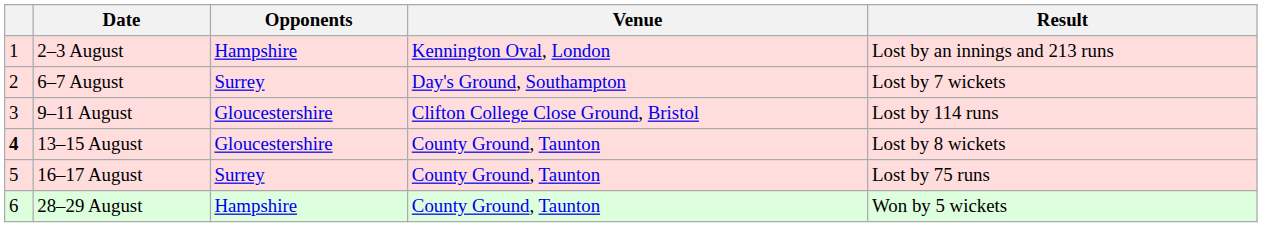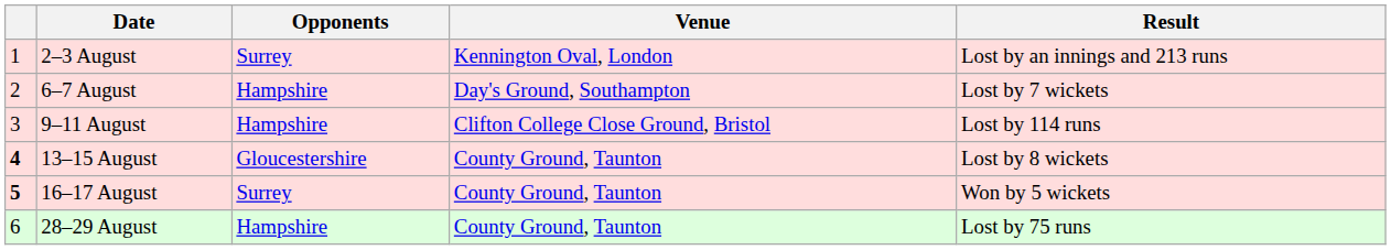 <table class="wikitable" style="width:80%; font-size:95%">
 <tr style="background:#efefef;">
 <th scope=col></th>
 <th scope=col>Date</th>
 <th scope=col>Opponents</th>
 <th scope=col>Venue</th>
 <th scope=col>Result</th>
 </tr>
 <tr style="background:#fdd;">
 <td>1</td>
 <td>2–3 August</td>
-<td><a href='#'>Hampshire</a></td>
+<td><a href='#'>Surrey</a></td>
 <td><a href='#'>Kennington Oval</a>, <a href='#'>London</a></td>
 <td>Lost by an innings and 213 runs</td>
 </tr>
 <tr style="background:#fdd;">
 <td>2</td>
 <td>6–7 August</td>
-<td><a href='#'>Surrey</a></td>
+<td><a href='#'>Hampshire</a></td>
 <td><a href='#'>Day's Ground</a>, <a href='#'>Southampton</a></td>
 <td>Lost by 7 wickets</td>
 </tr>
 <tr style="background:#fdd;">
 <td>3</td>
 <td>9–11 August</td>
-<td><a href='#'>Gloucestershire</a></td>
+<td><a href='#'>Hampshire</a></td>
 <td><a href='#'>Clifton College Close Ground</a>, <a href='#'>Bristol</a></td>
 <td>Lost by 114 runs</td>
 </tr>
 <tr style="background:#fdd;">
 <td><strong>4</strong></td>
 <td>13–15 August</td>
 <td><a href='#'>Gloucestershire</a></td>
 <td><a href='#'>County Ground</a>, <a href='#'>Taunton</a></td>
 <td>Lost by 8 wickets</td>
 </tr>
 <tr style="background:#fdd;">
-<td>5</td>
+<td><strong>5</strong></td>
 <td>16–17 August</td>
 <td><a href='#'>Surrey</a></td>
 <td><a href='#'>County Ground</a>, <a href='#'>Taunton</a></td>
-<td>Lost by 75 runs</td>
+<td>Won by 5 wickets</td>
 </tr>
 <tr style="background:#dfd;">
 <td>6</td>
 <td>28–29 August</td>
 <td><a href='#'>Hampshire</a></td>
 <td><a href='#'>County Ground</a>, <a href='#'>Taunton</a></td>
-<td>Won by 5 wickets</td>
+<td>Lost by 75 runs</td>
 </tr>
 </table>
